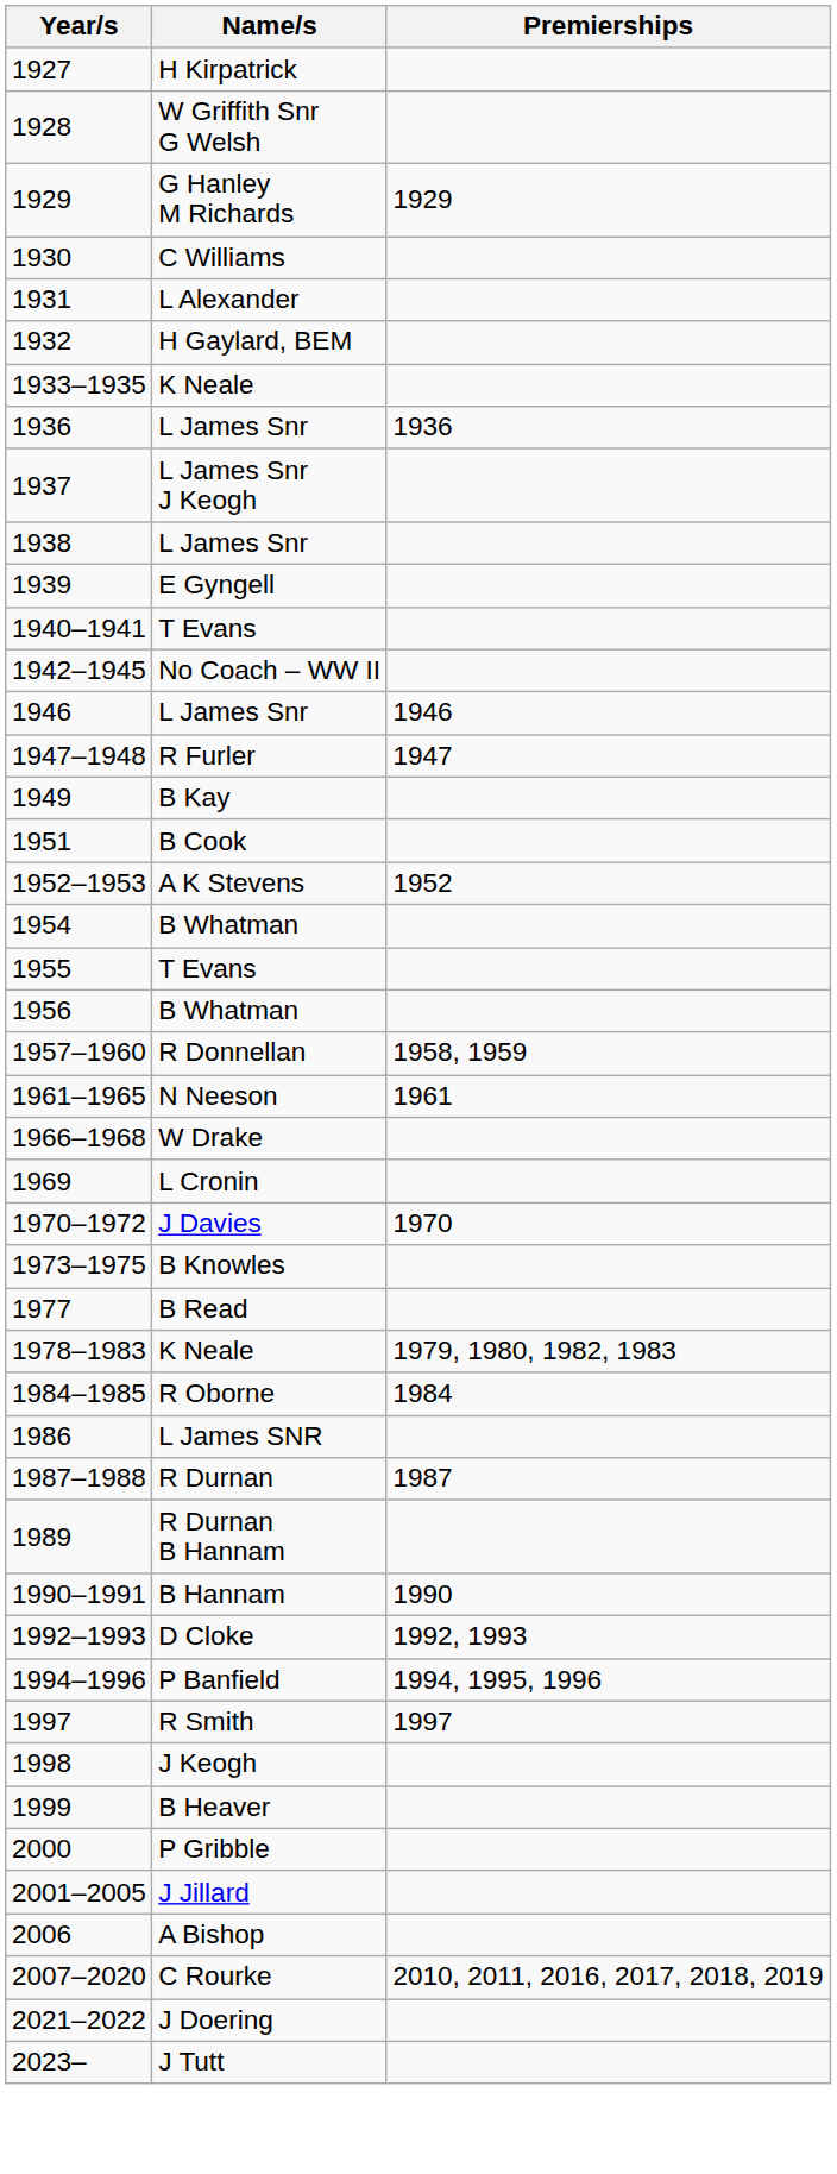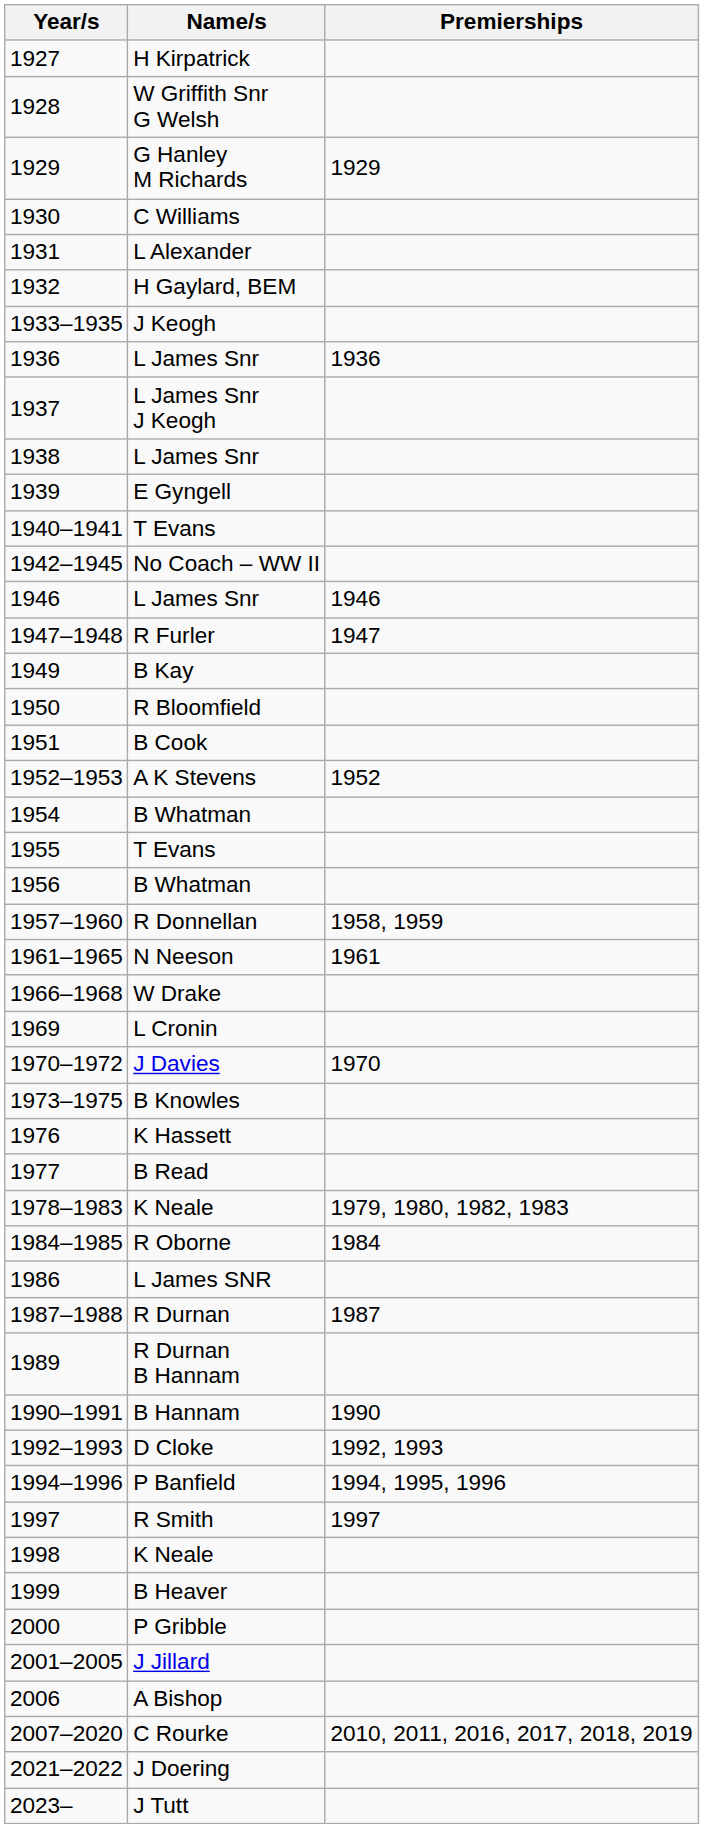 <table class="wikitable">
 <tr>
 <th>Year/s</th>
 <th>Name/s</th>
 <th>Premierships</th>
 </tr>
 <tr>
 <td>1927</td>
 <td>H Kirpatrick</td>
 <td></td>
 </tr>
 <tr>
 <td>1928</td>
 <td>W Griffith Snr<br>G Welsh</td>
 <td></td>
 </tr>
 <tr>
 <td>1929</td>
 <td>G Hanley<br>M Richards</td>
 <td>1929</td>
 </tr>
 <tr>
 <td>1930</td>
 <td>C Williams</td>
 <td></td>
 </tr>
 <tr>
 <td>1931</td>
 <td>L Alexander</td>
 <td></td>
 </tr>
 <tr>
 <td>1932</td>
 <td>H Gaylard, BEM</td>
 <td></td>
 </tr>
 <tr>
 <td>1933–1935</td>
-<td>K Neale</td>
+<td>J Keogh</td>
 <td></td>
 </tr>
 <tr>
 <td>1936</td>
 <td>L James Snr</td>
 <td>1936</td>
 </tr>
 <tr>
 <td>1937</td>
 <td>L James Snr<br>J Keogh</td>
 <td></td>
 </tr>
 <tr>
 <td>1938</td>
 <td>L James Snr</td>
 <td></td>
 </tr>
 <tr>
 <td>1939</td>
 <td>E Gyngell</td>
 <td></td>
 </tr>
 <tr>
 <td>1940–1941</td>
 <td>T Evans</td>
 <td></td>
 </tr>
 <tr>
 <td>1942–1945</td>
 <td>No Coach – WW II</td>
 <td></td>
 </tr>
 <tr>
 <td>1946</td>
 <td>L James Snr</td>
 <td>1946</td>
 </tr>
 <tr>
 <td>1947–1948</td>
 <td>R Furler</td>
 <td>1947</td>
 </tr>
 <tr>
 <td>1949</td>
 <td>B Kay</td>
+<td></td>
+</tr>
+<tr>
+<td>1950</td>
+<td>R Bloomfield</td>
 <td></td>
 </tr>
 <tr>
 <td>1951</td>
 <td>B Cook</td>
 <td></td>
 </tr>
 <tr>
 <td>1952–1953</td>
 <td>A K Stevens</td>
 <td>1952</td>
 </tr>
 <tr>
 <td>1954</td>
 <td>B Whatman</td>
 <td></td>
 </tr>
 <tr>
 <td>1955</td>
 <td>T Evans</td>
 <td></td>
 </tr>
 <tr>
 <td>1956</td>
 <td>B Whatman</td>
 <td></td>
 </tr>
 <tr>
 <td>1957–1960</td>
 <td>R Donnellan</td>
 <td>1958, 1959</td>
 </tr>
 <tr>
 <td>1961–1965</td>
 <td>N Neeson</td>
 <td>1961</td>
 </tr>
 <tr>
 <td>1966–1968</td>
 <td>W Drake</td>
 <td></td>
 </tr>
 <tr>
 <td>1969</td>
 <td>L Cronin</td>
 <td></td>
 </tr>
 <tr>
 <td>1970–1972</td>
 <td><a href='#'>J Davies</a></td>
 <td>1970</td>
 </tr>
 <tr>
 <td>1973–1975</td>
 <td>B Knowles</td>
 <td></td>
 </tr>
 <tr>
+<td>1976</td>
+<td>K Hassett</td>
+<td></td>
+</tr>
+<tr>
 <td>1977</td>
 <td>B Read</td>
 <td></td>
 </tr>
 <tr>
 <td>1978–1983</td>
 <td>K Neale</td>
 <td>1979, 1980, 1982, 1983</td>
 </tr>
 <tr>
 <td>1984–1985</td>
 <td>R Oborne</td>
 <td>1984</td>
 </tr>
 <tr>
 <td>1986</td>
 <td>L James SNR</td>
 <td></td>
 </tr>
 <tr>
 <td>1987–1988</td>
 <td>R Durnan</td>
 <td>1987</td>
 </tr>
 <tr>
 <td>1989</td>
 <td>R Durnan<br>B Hannam</td>
 <td></td>
 </tr>
 <tr>
 <td>1990–1991</td>
 <td>B Hannam</td>
 <td>1990</td>
 </tr>
 <tr>
 <td>1992–1993</td>
 <td>D Cloke</td>
 <td>1992, 1993</td>
 </tr>
 <tr>
 <td>1994–1996</td>
 <td>P Banfield</td>
 <td>1994, 1995, 1996</td>
 </tr>
 <tr>
 <td>1997</td>
 <td>R Smith</td>
 <td>1997</td>
 </tr>
 <tr>
 <td>1998</td>
-<td>J Keogh</td>
+<td>K Neale</td>
 <td></td>
 </tr>
 <tr>
 <td>1999</td>
 <td>B Heaver</td>
 <td></td>
 </tr>
 <tr>
 <td>2000</td>
 <td>P Gribble</td>
 <td></td>
 </tr>
 <tr>
 <td>2001–2005</td>
 <td><a href='#'>J Jillard</a></td>
 <td></td>
 </tr>
 <tr>
 <td>2006</td>
 <td>A Bishop</td>
 <td></td>
 </tr>
 <tr>
 <td>2007–2020</td>
 <td>C Rourke</td>
 <td>2010, 2011, 2016, 2017, 2018, 2019</td>
 </tr>
 <tr>
 <td>2021–2022</td>
 <td>J Doering</td>
 <td></td>
 </tr>
 <tr>
 <td>2023–</td>
 <td>J Tutt</td>
 <td></td>
 </tr>
 </table>
